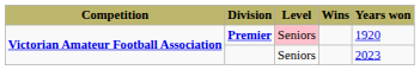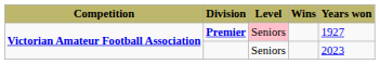 <table class="wikitable">
 <tr style="background:#bdb76b;">
 <th style="background:#bdb76b;" align="center">Competition</th>
 <th style="background:#bdb76b;" align="center">Division</th>
 <th style="background:#bdb76b;" align="center">Level</th>
 <th style="background:#bdb76b;" align="center">Wins</th>
 <th style="background:#bdb76b;" align="center">Years won</th>
 </tr>
 <tr>
 <td rowspan="2"><strong><a href='#'>Victorian Amateur Football Association</a></strong></td>
 <td><strong><a href='#'>Premier</a></strong></td>
 <td style="background: pink;">Seniors</td>
 <td align="center"></td>
-<td><a href='#'>1920</a></td>
+<td><a href='#'>1927</a></td>
 </tr>
 <tr>
 <td></td>
 <td>Seniors</td>
 <td align="center"></td>
 <td><a href='#'>2023</a></td>
 </tr>
 </table>
